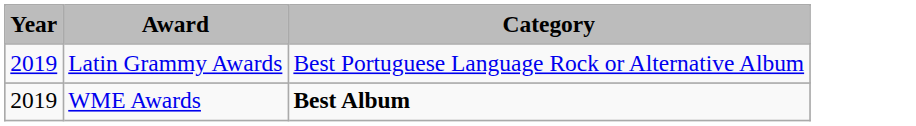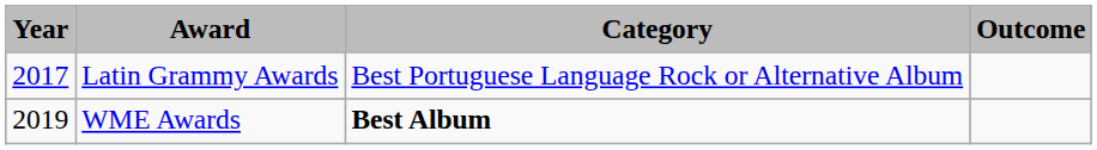 <table class="wikitable" style="font-size: 90%;">
 <tr>
 <th style="background-color: #BCBCBC">Year</th>
 <th style="background-color: #BCBCBC">Award</th>
 <th style="background-color: #BCBCBC">Category</th>
+<th style="background-color: #BCBCBC">Outcome</th>
 </tr>
 <tr>
-<td><a href='#'>2019</a></td>
+<td><a href='#'>2017</a></td>
 <td><a href='#'>Latin Grammy Awards</a></td>
 <td><a href='#'>Best Portuguese Language Rock or Alternative Album</a></td>
+<td></td>
 </tr>
 <tr>
 <td>2019</td>
 <td><a href='#'>WME Awards</a></td>
 <td><strong>Best Album</strong></td>
+<td></td>
 </tr>
 </table>
